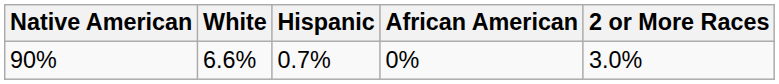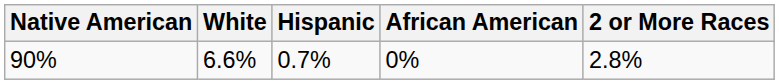 <table class="wikitable">
 <tr>
 <th>Native American</th>
 <th>White</th>
 <th>Hispanic</th>
 <th>African American</th>
 <th>2 or More Races</th>
 </tr>
 <tr>
 <td>90%</td>
 <td>6.6%</td>
 <td>0.7%</td>
 <td>0%</td>
-<td>3.0%</td>
+<td>2.8%</td>
 </tr>
 </table>
